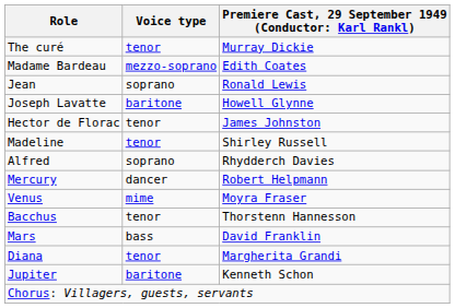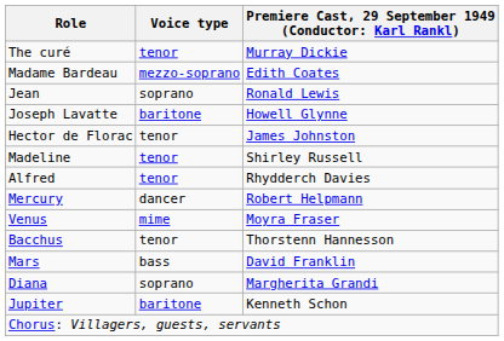 <table class="wikitable">
 <tr>
 <th>Role</th>
 <th>Voice type</th>
 <th>Premiere Cast, 29 September 1949<br>(Conductor: <a href='#'>Karl Rankl</a>)</th>
 </tr>
 <tr>
 <td>The curé</td>
 <td><a href='#'>tenor</a></td>
 <td><a href='#'>Murray Dickie</a></td>
 </tr>
 <tr>
 <td>Madame Bardeau</td>
 <td><a href='#'>mezzo-soprano</a></td>
 <td><a href='#'>Edith Coates</a></td>
 </tr>
 <tr>
 <td>Jean</td>
 <td>soprano</td>
 <td><a href='#'>Ronald Lewis</a></td>
 </tr>
 <tr>
 <td>Joseph Lavatte</td>
 <td><a href='#'>baritone</a></td>
 <td><a href='#'>Howell Glynne</a></td>
 </tr>
 <tr>
 <td>Hector de Florac</td>
 <td>tenor</td>
 <td><a href='#'>James Johnston</a></td>
 </tr>
 <tr>
 <td>Madeline</td>
 <td><a href='#'>tenor</a></td>
 <td>Shirley Russell</td>
 </tr>
 <tr>
 <td>Alfred</td>
-<td>soprano</td>
+<td><a href='#'>tenor</a></td>
 <td>Rhydderch Davies</td>
 </tr>
 <tr>
 <td><a href='#'>Mercury</a></td>
 <td>dancer</td>
 <td><a href='#'>Robert Helpmann</a></td>
 </tr>
 <tr>
 <td><a href='#'>Venus</a></td>
 <td><a href='#'>mime</a></td>
 <td><a href='#'>Moyra Fraser</a></td>
 </tr>
 <tr>
 <td><a href='#'>Bacchus</a></td>
 <td>tenor</td>
 <td>Thorstenn Hannesson</td>
 </tr>
 <tr>
 <td><a href='#'>Mars</a></td>
 <td>bass</td>
 <td><a href='#'>David Franklin</a></td>
 </tr>
 <tr>
 <td><a href='#'>Diana</a></td>
-<td><a href='#'>tenor</a></td>
+<td>soprano</td>
 <td><a href='#'>Margherita Grandi</a></td>
 </tr>
 <tr>
 <td><a href='#'>Jupiter</a></td>
 <td><a href='#'>baritone</a></td>
 <td>Kenneth Schon</td>
 </tr>
 <tr>
 <td colspan="3"><a href='#'>Chorus</a>: <em>Villagers, guests, servants </em></td>
 </tr>
 </table>
